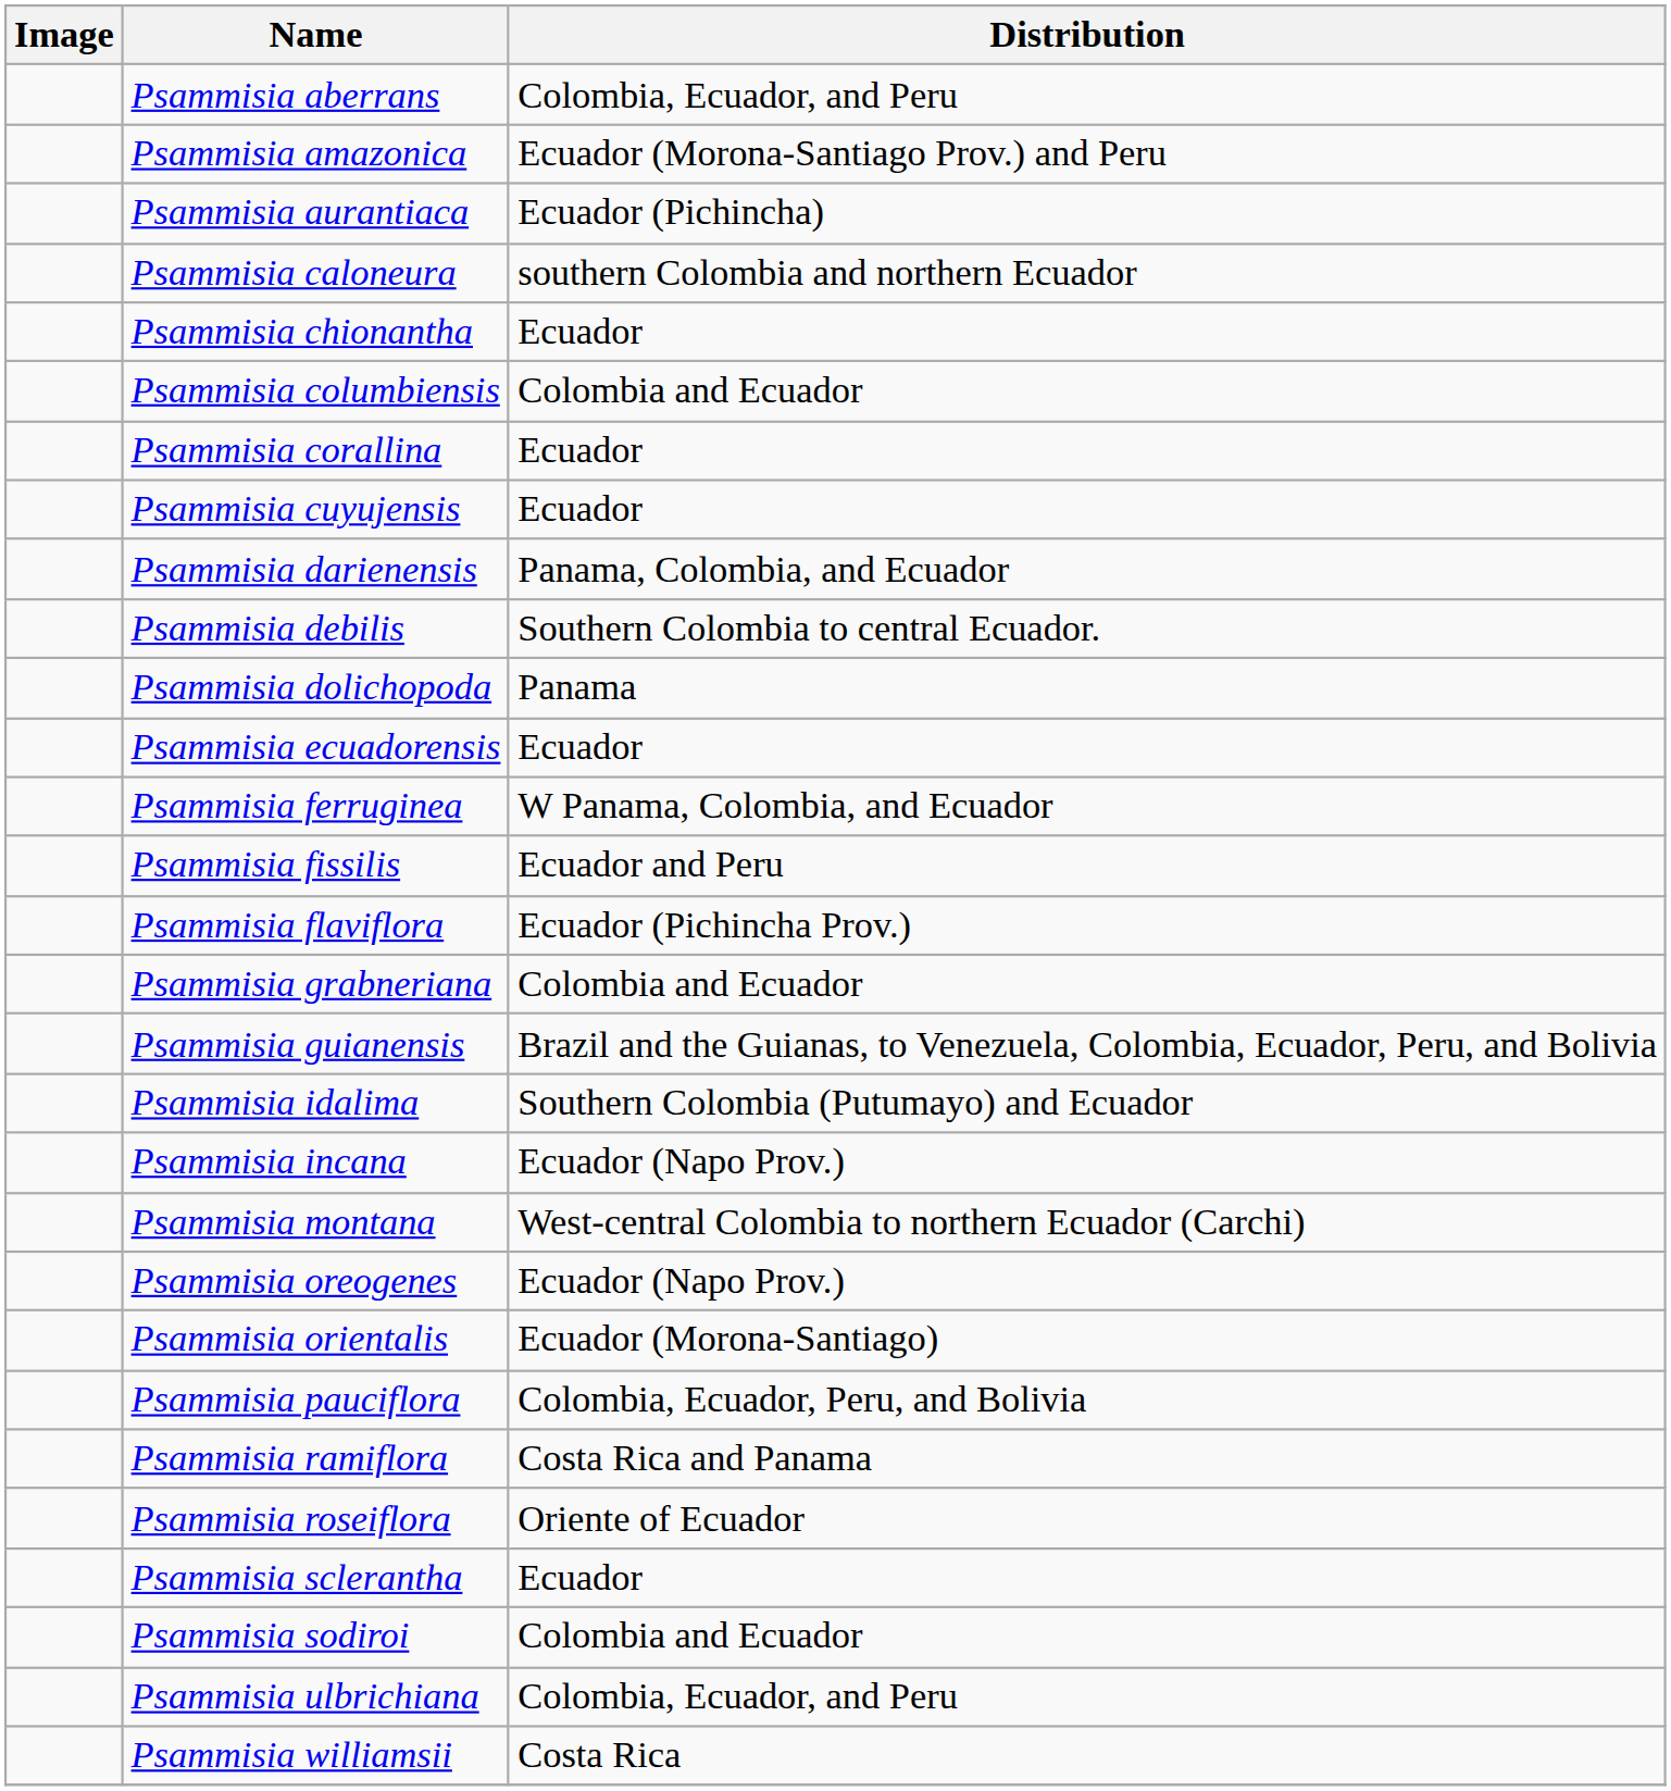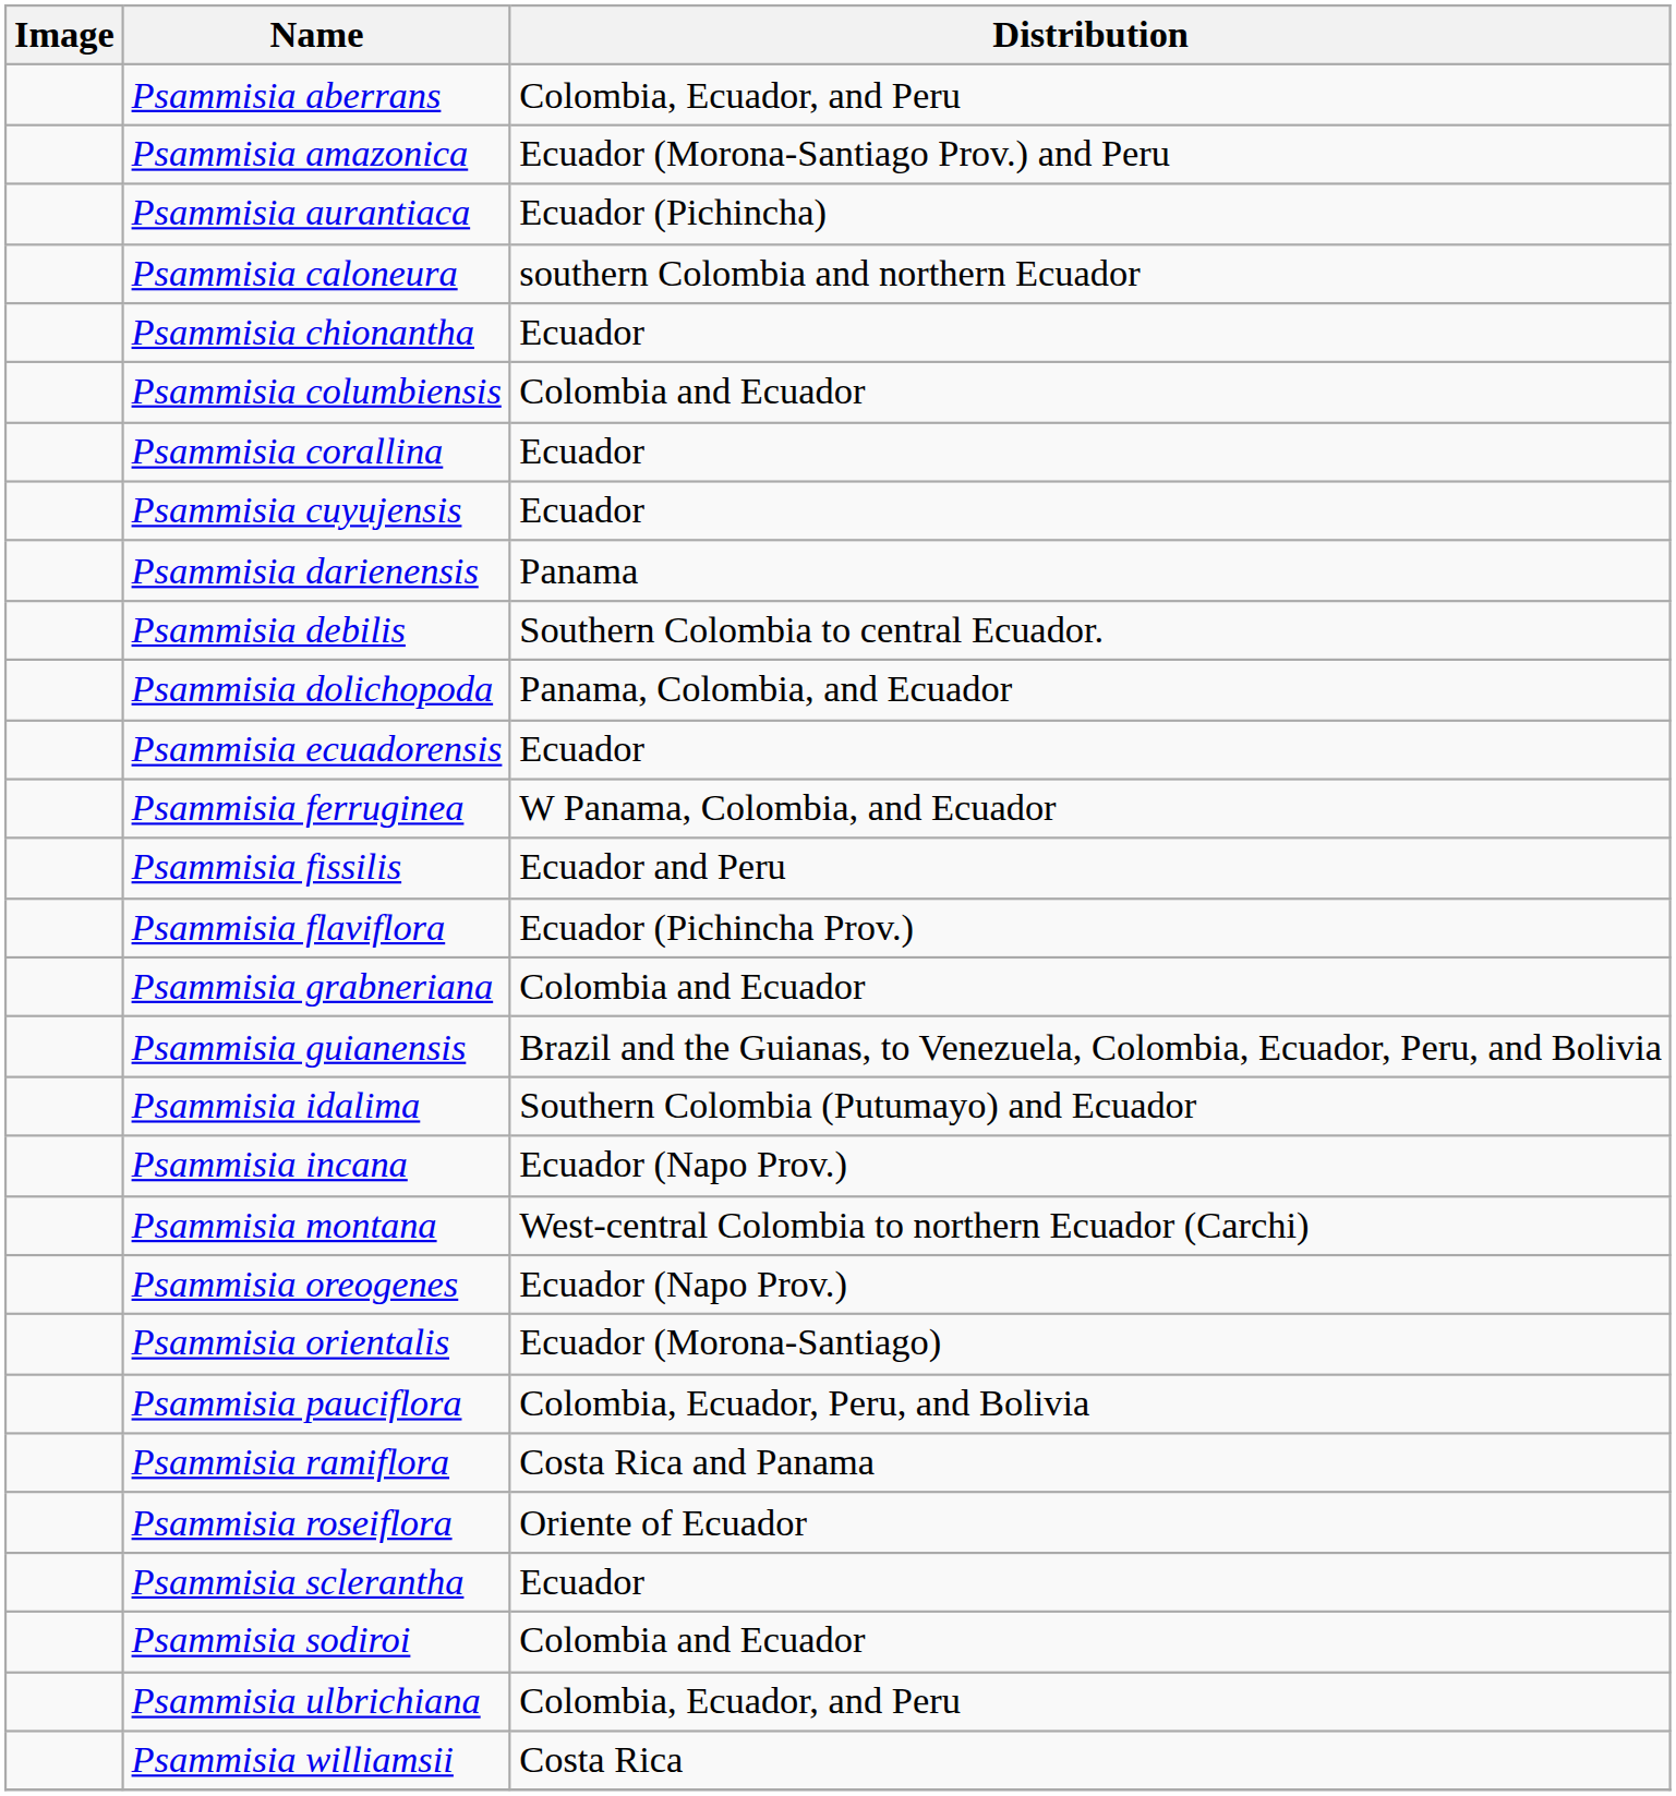 <table class="wikitable sortable">
 <tr>
 <th>Image</th>
 <th>Name</th>
 <th>Distribution</th>
 </tr>
 <tr>
 <td></td>
 <td><em><a href='#'>Psammisia aberrans</a></em></td>
 <td>Colombia, Ecuador, and Peru</td>
 </tr>
 <tr>
 <td></td>
 <td><em><a href='#'>Psammisia amazonica</a></em></td>
 <td>Ecuador (Morona-Santiago Prov.) and Peru</td>
 </tr>
 <tr>
 <td></td>
 <td><em><a href='#'>Psammisia aurantiaca</a></em></td>
 <td>Ecuador (Pichincha)</td>
 </tr>
 <tr>
 <td></td>
 <td><em><a href='#'>Psammisia caloneura</a></em></td>
 <td>southern Colombia and northern Ecuador</td>
 </tr>
 <tr>
 <td></td>
 <td><em><a href='#'>Psammisia chionantha</a></em></td>
 <td>Ecuador</td>
 </tr>
 <tr>
 <td></td>
 <td><em><a href='#'>Psammisia columbiensis</a></em></td>
 <td>Colombia and Ecuador</td>
 </tr>
 <tr>
 <td></td>
 <td><em><a href='#'>Psammisia corallina</a></em></td>
 <td>Ecuador</td>
 </tr>
 <tr>
 <td></td>
 <td><em><a href='#'>Psammisia cuyujensis</a></em></td>
 <td>Ecuador</td>
 </tr>
 <tr>
 <td></td>
 <td><em><a href='#'>Psammisia darienensis</a></em></td>
-<td>Panama, Colombia, and Ecuador</td>
+<td>Panama</td>
 </tr>
 <tr>
 <td></td>
 <td><em><a href='#'>Psammisia debilis</a></em></td>
 <td>Southern Colombia to central Ecuador.</td>
 </tr>
 <tr>
 <td></td>
 <td><em><a href='#'>Psammisia dolichopoda</a></em></td>
-<td>Panama</td>
+<td>Panama, Colombia, and Ecuador</td>
 </tr>
 <tr>
 <td></td>
 <td><em><a href='#'>Psammisia ecuadorensis</a></em></td>
 <td>Ecuador</td>
 </tr>
 <tr>
 <td></td>
 <td><em><a href='#'>Psammisia ferruginea</a></em></td>
 <td>W Panama, Colombia, and Ecuador</td>
 </tr>
 <tr>
 <td></td>
 <td><em><a href='#'>Psammisia fissilis</a></em></td>
 <td>Ecuador and Peru</td>
 </tr>
 <tr>
 <td></td>
 <td><em><a href='#'>Psammisia flaviflora</a></em></td>
 <td>Ecuador (Pichincha Prov.)</td>
 </tr>
 <tr>
 <td></td>
 <td><em><a href='#'>Psammisia grabneriana</a></em></td>
 <td>Colombia and Ecuador</td>
 </tr>
 <tr>
 <td></td>
 <td><em><a href='#'>Psammisia guianensis</a></em></td>
 <td>Brazil and the Guianas, to Venezuela, Colombia, Ecuador, Peru, and Bolivia</td>
 </tr>
 <tr>
 <td></td>
 <td><em><a href='#'>Psammisia idalima</a></em></td>
 <td>Southern Colombia (Putumayo) and Ecuador</td>
 </tr>
 <tr>
 <td></td>
 <td><em><a href='#'>Psammisia incana</a></em></td>
 <td>Ecuador (Napo Prov.)</td>
 </tr>
 <tr>
 <td></td>
 <td><em><a href='#'>Psammisia montana</a></em></td>
 <td>West-central Colombia to northern Ecuador (Carchi)</td>
 </tr>
 <tr>
 <td></td>
 <td><em><a href='#'>Psammisia oreogenes</a></em></td>
 <td>Ecuador (Napo Prov.)</td>
 </tr>
 <tr>
 <td></td>
 <td><em><a href='#'>Psammisia orientalis</a></em></td>
 <td>Ecuador (Morona-Santiago)</td>
 </tr>
 <tr>
 <td></td>
 <td><em><a href='#'>Psammisia pauciflora</a></em></td>
 <td>Colombia, Ecuador, Peru, and Bolivia</td>
 </tr>
 <tr>
 <td></td>
 <td><em><a href='#'>Psammisia ramiflora</a></em></td>
 <td>Costa Rica and Panama</td>
 </tr>
 <tr>
 <td></td>
 <td><em><a href='#'>Psammisia roseiflora</a></em></td>
 <td>Oriente of Ecuador</td>
 </tr>
 <tr>
 <td></td>
 <td><em><a href='#'>Psammisia sclerantha</a></em></td>
 <td>Ecuador</td>
 </tr>
 <tr>
 <td></td>
 <td><em><a href='#'>Psammisia sodiroi</a></em></td>
 <td>Colombia and Ecuador</td>
 </tr>
 <tr>
 <td></td>
 <td><em><a href='#'>Psammisia ulbrichiana</a></em></td>
 <td>Colombia, Ecuador, and Peru</td>
 </tr>
 <tr>
 <td></td>
 <td><em><a href='#'>Psammisia williamsii </a></em></td>
 <td>Costa Rica</td>
 </tr>
 <tr>
 </tr>
 </table>
